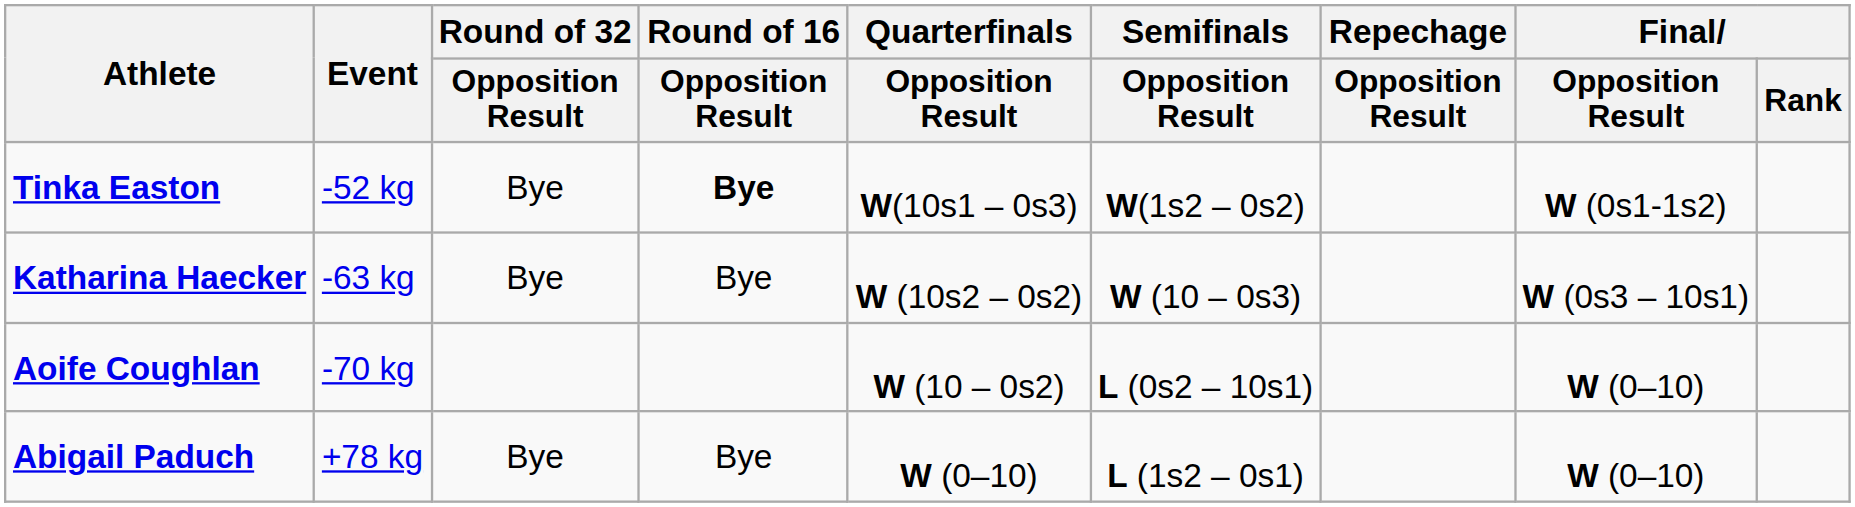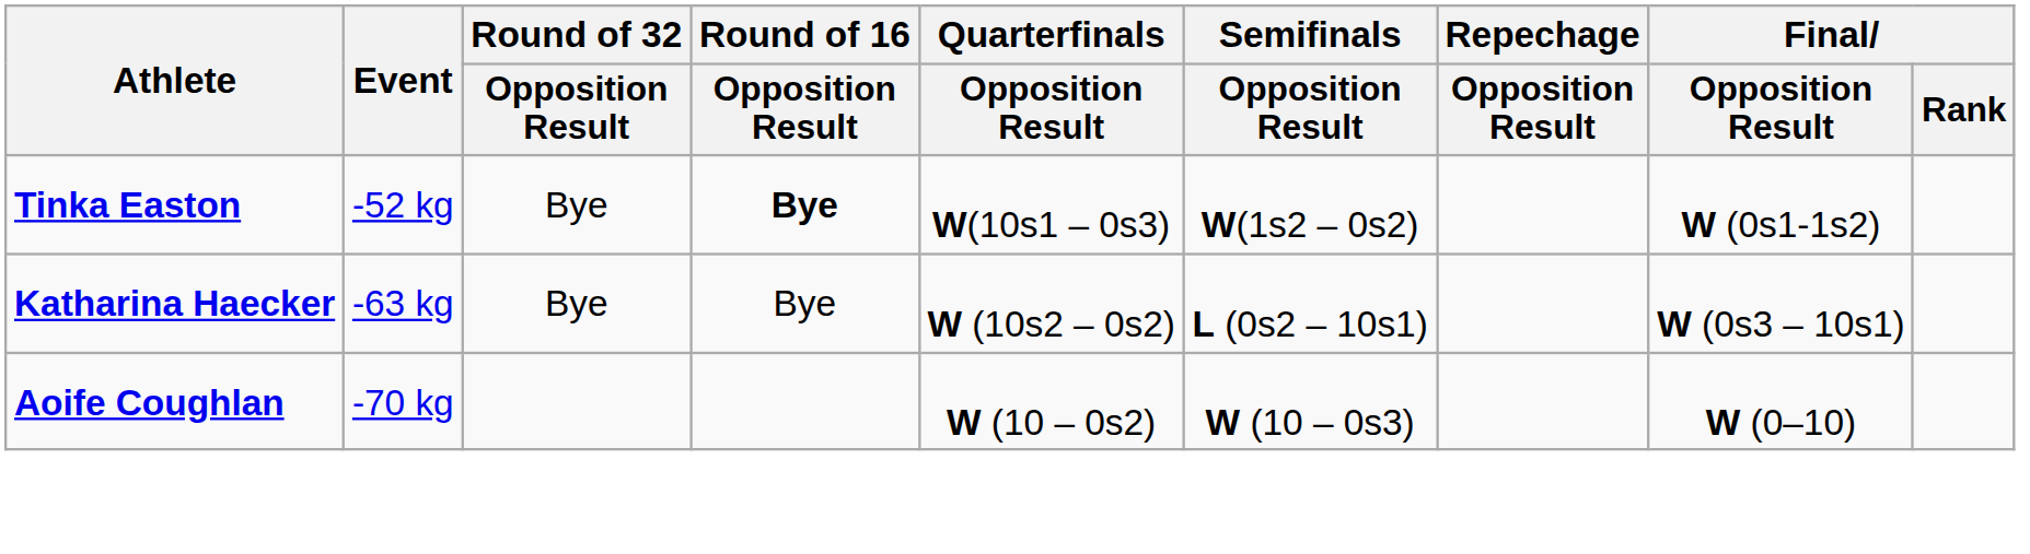 <table class="wikitable" style="font-size:90%;">
 <tr>
 <th rowspan=2>Athlete</th>
 <th rowspan=2>Event</th>
 <th>Round of 32</th>
 <th>Round of 16</th>
 <th>Quarterfinals</th>
 <th>Semifinals</th>
 <th>Repechage</th>
 <th colspan=2>Final/</th>
 </tr>
 <tr style="font-size:95%">
 <th>Opposition<br>Result</th>
 <th>Opposition<br>Result</th>
 <th>Opposition<br>Result</th>
 <th>Opposition<br>Result</th>
 <th>Opposition<br>Result</th>
 <th>Opposition<br>Result</th>
 <th>Rank</th>
 </tr>
 <tr align=center>
 <td align=left><strong><a href='#'>Tinka Easton</a></strong></td>
 <td align=left><a href='#'>-52 kg</a></td>
 <td>Bye</td>
 <td><strong>Bye</strong></td>
 <td><br><strong>W</strong>(10s1 – 0s3)</td>
 <td><br><strong>W</strong>(1s2 – 0s2)</td>
 <td></td>
 <td><br><strong>W</strong> (0s1-1s2)</td>
 <td></td>
 </tr>
 <tr align=center>
 <td align=left><strong><a href='#'>Katharina Haecker</a></strong></td>
 <td align=left><a href='#'>-63 kg</a></td>
 <td>Bye</td>
 <td>Bye</td>
 <td><br><strong>W</strong> (10s2 – 0s2)</td>
-<td><br><strong>W</strong> (10 – 0s3)</td>
+<td><br><strong>L</strong>  (0s2 – 10s1)</td>
 <td></td>
 <td><br><strong>W</strong> (0s3 – 10s1)</td>
 <td></td>
 </tr>
 <tr align=center>
 <td align=left><strong><a href='#'>Aoife Coughlan</a></strong></td>
 <td align=left><a href='#'>-70 kg</a></td>
 <td></td>
 <td></td>
 <td><br><strong>W</strong> (10 – 0s2)</td>
-<td><br><strong>L</strong>  (0s2 – 10s1)</td>
+<td><br><strong>W</strong> (10 – 0s3)</td>
 <td></td>
 <td><br><strong>W</strong>  (0–10)</td>
 <td></td>
 </tr>
-<tr align=center>
-<td align=left><strong><a href='#'>Abigail Paduch</a></strong></td>
-<td align=left><a href='#'>+78 kg</a></td>
-<td>Bye</td>
-<td>Bye</td>
-<td><br><strong>W</strong>  (0–10)</td>
-<td><br><strong>L</strong>  (1s2 – 0s1)</td>
-<td></td>
-<td><br> <strong>W</strong> (0–10)</td>
-<td></td>
-</tr>
 </table>
